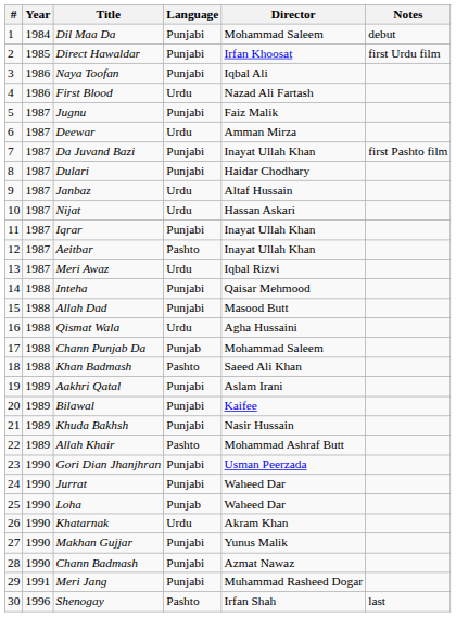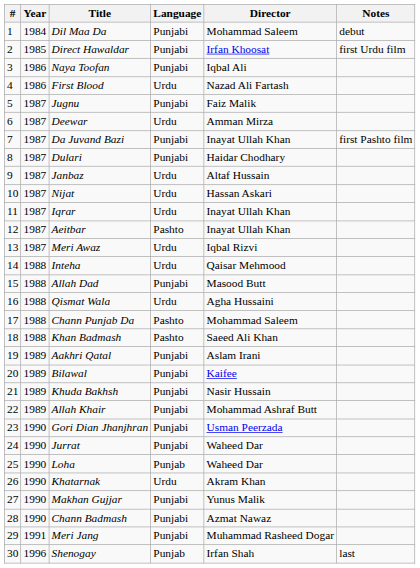 <table class="wikitable sortable">
 <tr>
 <th>#</th>
 <th>Year</th>
 <th>Title</th>
 <th>Language</th>
 <th>Director</th>
 <th>Notes</th>
 </tr>
 <tr>
 <td>1</td>
 <td>1984</td>
 <td><em>Dil Maa Da</em></td>
 <td>Punjabi</td>
 <td>Mohammad Saleem</td>
 <td>debut</td>
 </tr>
 <tr>
 <td>2</td>
 <td>1985</td>
 <td><em>Direct Hawaldar</em></td>
 <td>Punjabi</td>
 <td><a href='#'>Irfan Khoosat</a></td>
 <td>first Urdu film</td>
 </tr>
 <tr>
 <td>3</td>
 <td>1986</td>
 <td><em>Naya Toofan</em></td>
 <td>Punjabi</td>
 <td>Iqbal Ali</td>
 <td></td>
 </tr>
 <tr>
 <td>4</td>
 <td>1986</td>
 <td><em>First Blood</em></td>
 <td>Urdu</td>
 <td>Nazad Ali Fartash</td>
 <td></td>
 </tr>
 <tr>
 <td>5</td>
 <td>1987</td>
 <td><em>Jugnu</em></td>
 <td>Punjabi</td>
 <td>Faiz Malik</td>
 <td></td>
 </tr>
 <tr>
 <td>6</td>
 <td>1987</td>
 <td><em>Deewar</em></td>
 <td>Urdu</td>
 <td>Amman Mirza</td>
 <td></td>
 </tr>
 <tr>
 <td>7</td>
 <td>1987</td>
 <td><em>Da Juvand Bazi</em></td>
 <td>Punjabi</td>
 <td>Inayat Ullah Khan</td>
 <td>first Pashto film</td>
 </tr>
 <tr>
 <td>8</td>
 <td>1987</td>
 <td><em>Dulari</em></td>
 <td>Punjabi</td>
 <td>Haidar Chodhary</td>
 <td></td>
 </tr>
 <tr>
 <td>9</td>
 <td>1987</td>
 <td><em>Janbaz</em></td>
 <td>Urdu</td>
 <td>Altaf Hussain</td>
 <td></td>
 </tr>
 <tr>
 <td>10</td>
 <td>1987</td>
 <td><em>Nijat</em></td>
 <td>Urdu</td>
 <td>Hassan Askari</td>
 <td></td>
 </tr>
 <tr>
 <td>11</td>
 <td>1987</td>
 <td><em>Iqrar</em></td>
-<td>Punjabi</td>
+<td>Urdu</td>
 <td>Inayat Ullah Khan</td>
 <td></td>
 </tr>
 <tr>
 <td>12</td>
 <td>1987</td>
 <td><em>Aeitbar</em></td>
 <td>Pashto</td>
 <td>Inayat Ullah Khan</td>
 <td></td>
 </tr>
 <tr>
 <td>13</td>
 <td>1987</td>
 <td><em>Meri Awaz</em></td>
 <td>Urdu</td>
 <td>Iqbal Rizvi</td>
 <td></td>
 </tr>
 <tr>
 <td>14</td>
 <td>1988</td>
 <td><em>Inteha</em></td>
-<td>Punjabi</td>
+<td>Urdu</td>
 <td>Qaisar Mehmood</td>
 <td></td>
 </tr>
 <tr>
 <td>15</td>
 <td>1988</td>
 <td><em>Allah Dad</em></td>
 <td>Punjabi</td>
 <td>Masood Butt</td>
 <td></td>
 </tr>
 <tr>
 <td>16</td>
 <td>1988</td>
 <td><em>Qismat Wala</em></td>
 <td>Urdu</td>
 <td>Agha Hussaini</td>
 <td></td>
 </tr>
 <tr>
 <td>17</td>
 <td>1988</td>
 <td><em>Chann Punjab Da</em></td>
-<td>Punjab</td>
+<td>Pashto</td>
 <td>Mohammad Saleem</td>
 <td></td>
 </tr>
 <tr>
 <td>18</td>
 <td>1988</td>
 <td><em>Khan Badmash</em></td>
 <td>Pashto</td>
 <td>Saeed Ali Khan</td>
 <td></td>
 </tr>
 <tr>
 <td>19</td>
 <td>1989</td>
 <td><em>Aakhri Qatal</em></td>
 <td>Punjabi</td>
 <td>Aslam Irani</td>
 <td></td>
 </tr>
 <tr>
 <td>20</td>
 <td>1989</td>
 <td><em>Bilawal</em></td>
 <td>Punjabi</td>
 <td><a href='#'>Kaifee</a></td>
 <td></td>
 </tr>
 <tr>
 <td>21</td>
 <td>1989</td>
 <td><em>Khuda Bakhsh</em></td>
 <td>Punjabi</td>
 <td>Nasir Hussain</td>
 <td></td>
 </tr>
 <tr>
 <td>22</td>
 <td>1989</td>
 <td><em>Allah Khair</em></td>
-<td>Pashto</td>
+<td>Punjabi</td>
 <td>Mohammad Ashraf Butt</td>
 <td></td>
 </tr>
 <tr>
 <td>23</td>
 <td>1990</td>
 <td><em>Gori Dian Jhanjhran</em></td>
 <td>Punjabi</td>
 <td><a href='#'>Usman Peerzada</a></td>
 <td></td>
 </tr>
 <tr>
 <td>24</td>
 <td>1990</td>
 <td><em>Jurrat</em></td>
 <td>Punjabi</td>
 <td>Waheed Dar</td>
 <td></td>
 </tr>
 <tr>
 <td>25</td>
 <td>1990</td>
 <td><em>Loha</em></td>
 <td>Punjab</td>
 <td>Waheed Dar</td>
 <td></td>
 </tr>
 <tr>
 <td>26</td>
 <td>1990</td>
 <td><em>Khatarnak</em></td>
 <td>Urdu</td>
 <td>Akram Khan</td>
 <td></td>
 </tr>
 <tr>
 <td>27</td>
 <td>1990</td>
 <td><em>Makhan Gujjar</em></td>
 <td>Punjabi</td>
 <td>Yunus Malik</td>
 <td></td>
 </tr>
 <tr>
 <td>28</td>
 <td>1990</td>
 <td><em>Chann Badmash</em></td>
 <td>Punjabi</td>
 <td>Azmat Nawaz</td>
 <td></td>
 </tr>
 <tr>
 <td>29</td>
 <td>1991</td>
 <td><em>Meri Jang</em></td>
 <td>Punjabi</td>
 <td>Muhammad Rasheed Dogar</td>
 <td></td>
 </tr>
 <tr>
 <td>30</td>
 <td>1996</td>
 <td><em>Shenogay</em></td>
-<td>Pashto</td>
+<td>Punjab</td>
 <td>Irfan Shah</td>
 <td>last</td>
 </tr>
 </table>
